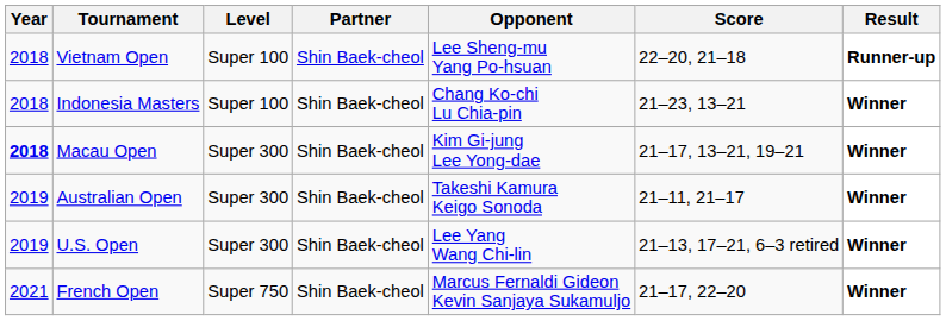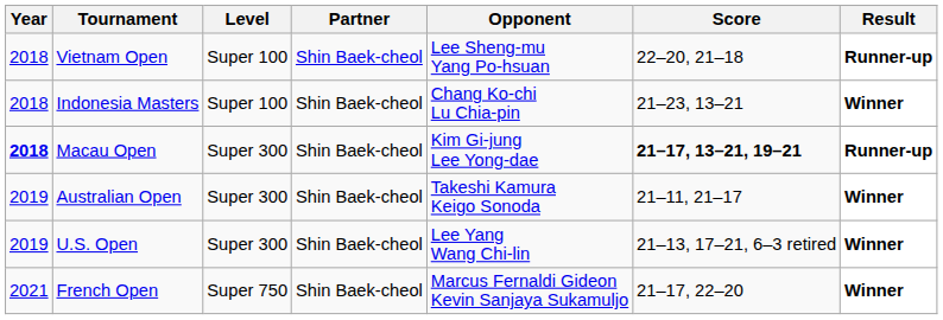 <table class="sortable wikitable" style="font-size: 90%;">
 <tr>
 <th>Year</th>
 <th>Tournament</th>
 <th>Level</th>
 <th>Partner</th>
 <th>Opponent</th>
 <th>Score</th>
 <th>Result</th>
 </tr>
 <tr>
 <td align="center"><a href='#'>2018</a></td>
 <td align="left"><a href='#'>Vietnam Open</a></td>
 <td align="left">Super 100</td>
 <td align="left"> <a href='#'>Shin Baek-cheol</a></td>
 <td align="left"> <a href='#'>Lee Sheng-mu</a><br> <a href='#'>Yang Po-hsuan</a></td>
 <td align="left">22–20, 21–18</td>
 <td style="text-align:left; background:white"> <strong>Runner-up</strong></td>
 </tr>
 <tr>
 <td align="center"><a href='#'>2018</a></td>
 <td align="left"><a href='#'>Indonesia Masters</a></td>
 <td align="left">Super 100</td>
 <td align="left"> Shin Baek-cheol</td>
 <td align="left"> <a href='#'>Chang Ko-chi</a><br> <a href='#'>Lu Chia-pin</a></td>
 <td align="left">21–23, 13–21</td>
 <td style="text-align:left; background:white"> <strong>Winner</strong></td>
 </tr>
 <tr>
 <td align="center"><strong><a href='#'>2018</a></strong></td>
 <td align="left"><a href='#'>Macau Open</a></td>
 <td align="left">Super 300</td>
 <td align="left"> Shin Baek-cheol</td>
 <td align="left"> <a href='#'>Kim Gi-jung</a><br> <a href='#'>Lee Yong-dae</a></td>
-<td align="left">21–17, 13–21, 19–21</td>
-<td style="text-align:left; background:white"> <strong>Winner</strong></td>
+<td align="left"><strong>21–17, 13–21, 19–21</strong></td>
+<td style="text-align:left; background:white"> <strong>Runner-up</strong></td>
 </tr>
 <tr>
 <td align="center"><a href='#'>2019</a></td>
 <td align="left"><a href='#'>Australian Open</a></td>
 <td align="left">Super 300</td>
 <td align="left"> Shin Baek-cheol</td>
 <td align="left"> <a href='#'>Takeshi Kamura</a><br> <a href='#'>Keigo Sonoda</a></td>
 <td align="left">21–11, 21–17</td>
 <td style="text-align:left; background:white"> <strong>Winner</strong></td>
 </tr>
 <tr>
 <td align="center"><a href='#'>2019</a></td>
 <td align="left"><a href='#'>U.S. Open</a></td>
 <td align="left">Super 300</td>
 <td align="left"> Shin Baek-cheol</td>
 <td align="left"> <a href='#'>Lee Yang</a><br> <a href='#'>Wang Chi-lin</a></td>
 <td align="left">21–13, 17–21, 6–3 retired</td>
 <td style="text-align:left; background:white"> <strong>Winner</strong></td>
 </tr>
 <tr>
 <td align="center"><a href='#'>2021</a></td>
 <td align="left"><a href='#'>French Open</a></td>
 <td align="left">Super 750</td>
 <td align="left"> Shin Baek-cheol</td>
 <td align="left"> <a href='#'>Marcus Fernaldi Gideon</a><br> <a href='#'>Kevin Sanjaya Sukamuljo</a></td>
 <td algin="left">21–17, 22–20</td>
 <td style="text-align:left; background:white"> <strong>Winner</strong></td>
 </tr>
 </table>
